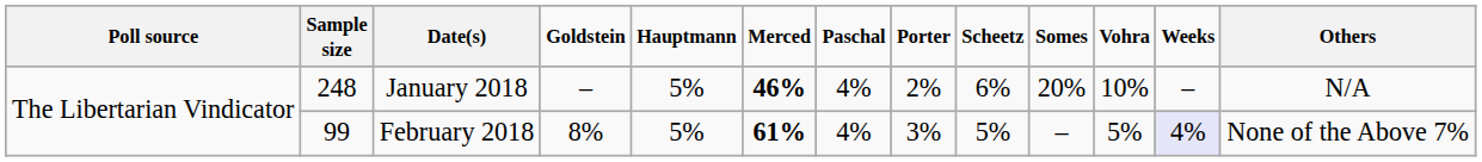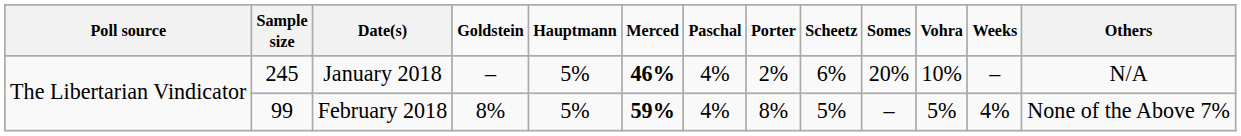 <table class="wikitable" style="text-align:center; font-size:small">
 <tr>
 <th style="font-size:88%"><small>Poll source</small></th>
 <th style="font-size:88%"><small>Sample<br>size</small></th>
 <th style="font-size:88%"><small>Date(s)</small></th>
 <td style="font-size:88%"><small><strong>Goldstein</strong></small></td>
 <td style="font-size:88%"><small><strong>Hauptmann</strong></small></td>
 <td style="font-size:88%"><small><strong>Merced</strong></small></td>
 <td style="font-size:88%"><small><strong>Paschal</strong></small></td>
 <td style="font-size:88%"><small><strong>Porter</strong></small></td>
 <td style="font-size:88%"><small><strong>Scheetz</strong></small></td>
 <td style="font-size:88%"><small><strong>Somes</strong></small></td>
 <td style="font-size:88%"><small><strong>Vohra</strong></small></td>
 <td style="font-size:88%"><small><strong>Weeks</strong></small></td>
 <th style="font-size:88%"><small>Others</small></th>
 </tr>
 <tr>
 <td rowspan="2">The Libertarian Vindicator</td>
-<td>248</td>
+<td>245</td>
 <td>January 2018</td>
 <td>–</td>
 <td>5%</td>
 <td><strong>46%</strong></td>
 <td>4%</td>
 <td>2%</td>
 <td>6%</td>
 <td>20%</td>
 <td>10%</td>
 <td>–</td>
 <td>N/A</td>
 </tr>
 <tr>
 <td>99</td>
 <td>February 2018</td>
 <td>8%</td>
 <td>5%</td>
-<td><strong>61%</strong></td>
+<td><strong>59%</strong></td>
 <td>4%</td>
-<td>3%</td>
+<td>8%</td>
 <td>5%</td>
 <td>–</td>
 <td>5%</td>
-<td style="background: lavender;">4%</td>
+<td>4%</td>
 <td>None of the Above 7%</td>
 </tr>
 </table>
